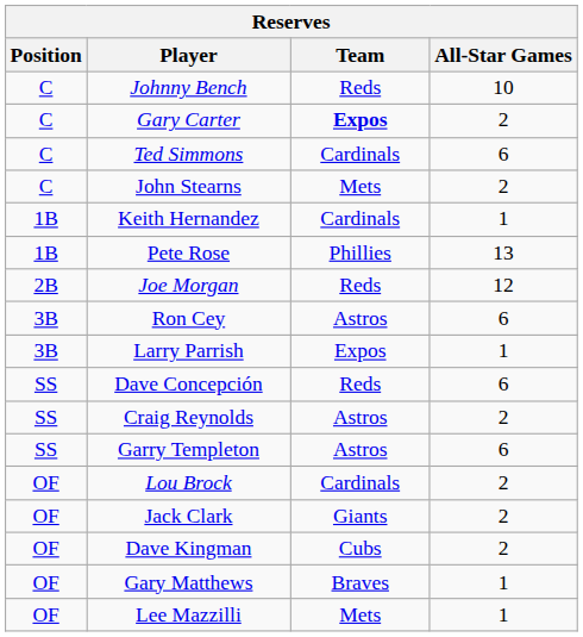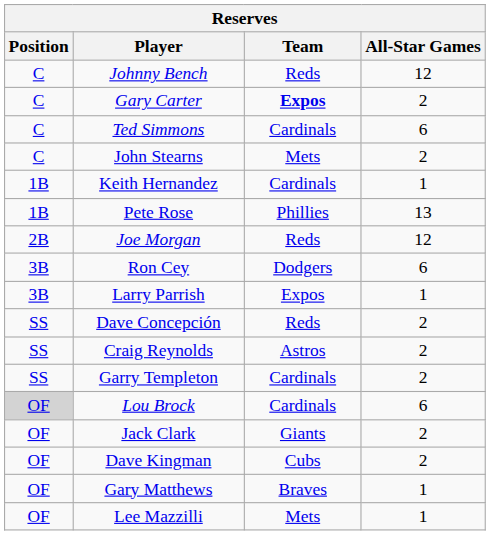 <table class="wikitable" style="font-size: 100%; text-align:center;">
 <tr>
 <th colspan="4">Reserves</th>
 </tr>
 <tr>
 <th>Position</th>
 <th width="150">Player</th>
 <th width="100">Team</th>
 <th>All-Star Games</th>
 </tr>
 <tr>
 <td><a href='#'>C</a></td>
 <td><em><a href='#'>Johnny Bench</a></em></td>
 <td><a href='#'>Reds</a></td>
-<td>10</td>
+<td>12</td>
 </tr>
 <tr>
 <td><a href='#'>C</a></td>
 <td><em><a href='#'>Gary Carter</a></em></td>
 <td><strong><a href='#'>Expos</a></strong></td>
 <td>2</td>
 </tr>
 <tr>
 <td><a href='#'>C</a></td>
 <td><em><a href='#'>Ted Simmons</a></em></td>
 <td><a href='#'>Cardinals</a></td>
 <td>6</td>
 </tr>
 <tr>
 <td><a href='#'>C</a></td>
 <td><a href='#'>John Stearns</a></td>
 <td><a href='#'>Mets</a></td>
 <td>2</td>
 </tr>
 <tr>
 <td><a href='#'>1B</a></td>
 <td><a href='#'>Keith Hernandez</a></td>
 <td><a href='#'>Cardinals</a></td>
 <td>1</td>
 </tr>
 <tr>
 <td><a href='#'>1B</a></td>
 <td><a href='#'>Pete Rose</a></td>
 <td><a href='#'>Phillies</a></td>
 <td>13</td>
 </tr>
 <tr>
 <td><a href='#'>2B</a></td>
 <td><em><a href='#'>Joe Morgan</a></em></td>
 <td><a href='#'>Reds</a></td>
 <td>12</td>
 </tr>
 <tr>
 <td><a href='#'>3B</a></td>
 <td><a href='#'>Ron Cey</a></td>
-<td><a href='#'>Astros</a></td>
+<td><a href='#'>Dodgers</a></td>
 <td>6</td>
 </tr>
 <tr>
 <td><a href='#'>3B</a></td>
 <td><a href='#'>Larry Parrish</a></td>
 <td><a href='#'>Expos</a></td>
 <td>1</td>
 </tr>
 <tr>
 <td><a href='#'>SS</a></td>
 <td><a href='#'>Dave Concepción</a></td>
 <td><a href='#'>Reds</a></td>
-<td>6</td>
+<td>2</td>
 </tr>
 <tr>
 <td><a href='#'>SS</a></td>
 <td><a href='#'>Craig Reynolds</a></td>
 <td><a href='#'>Astros</a></td>
 <td>2</td>
 </tr>
 <tr>
 <td><a href='#'>SS</a></td>
 <td><a href='#'>Garry Templeton</a></td>
-<td><a href='#'>Astros</a></td>
-<td>6</td>
+<td><a href='#'>Cardinals</a></td>
+<td>2</td>
 </tr>
 <tr>
-<td><a href='#'>OF</a></td>
+<td style="background: lightgrey;"><a href='#'>OF</a></td>
 <td><em><a href='#'>Lou Brock</a></em></td>
 <td><a href='#'>Cardinals</a></td>
-<td>2</td>
+<td>6</td>
 </tr>
 <tr>
 <td><a href='#'>OF</a></td>
 <td><a href='#'>Jack Clark</a></td>
 <td><a href='#'>Giants</a></td>
 <td>2</td>
 </tr>
 <tr>
 <td><a href='#'>OF</a></td>
 <td><a href='#'>Dave Kingman</a></td>
 <td><a href='#'>Cubs</a></td>
 <td>2</td>
 </tr>
 <tr>
 <td><a href='#'>OF</a></td>
 <td><a href='#'>Gary Matthews</a></td>
 <td><a href='#'>Braves</a></td>
 <td>1</td>
 </tr>
 <tr>
 <td><a href='#'>OF</a></td>
 <td><a href='#'>Lee Mazzilli</a></td>
 <td><a href='#'>Mets</a></td>
 <td>1</td>
 </tr>
 </table>
